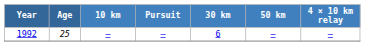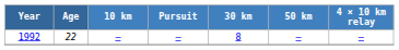 <table class="wikitable" style="font-size:95%; text-align:center; border:grey solid 1px; border-collapse:collapse; background:#ffffff;">
 <tr>
 <th style="background-color:#369; color:white; width:60px;"> Year </th>
 <th style="background-color:#369; color:white; width:40px;"> Age </th>
 <th style="background-color:#4180be; color:white; width:75px;"> 10 km </th>
 <th style="background-color:#4180be; color:white; width:75px;"> Pursuit </th>
 <th style="background-color:#4180be; color:white; width:75px;"> 30 km </th>
 <th style="background-color:#4180be; color:white; width:75px;"> 50 km </th>
 <th style="background-color:#4180be; color:white; width:75px;"> 4 × 10 km <br> relay </th>
 </tr>
 <tr>
 <td><a href='#'>1992</a></td>
-<td><em>25</em></td>
+<td><em>22</em></td>
 <td><a href='#'>—</a></td>
 <td><a href='#'>—</a></td>
-<td><a href='#'>6</a></td>
+<td><a href='#'>8</a></td>
 <td><a href='#'>—</a></td>
 <td><a href='#'>—</a></td>
 </tr>
 <tr>
 </tr>
 </table>
